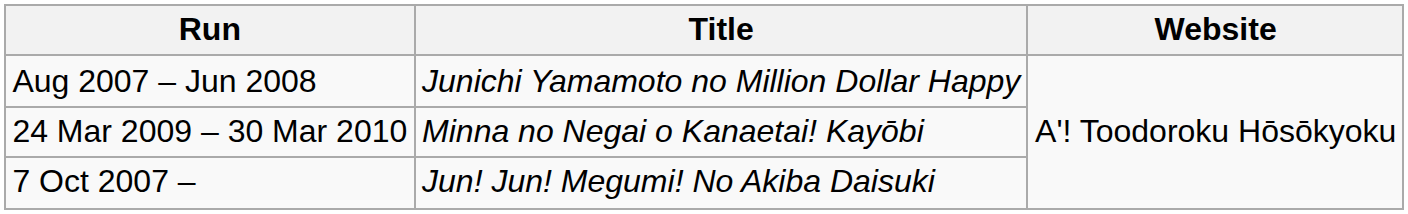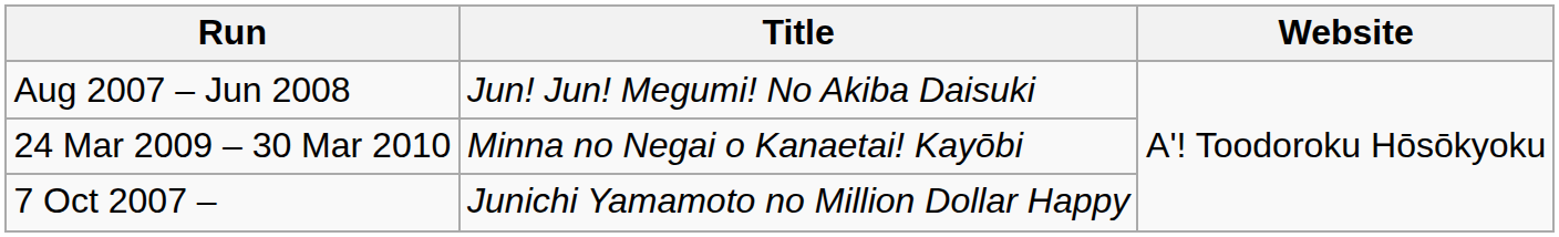 <table class="wikitable">
 <tr>
 <th>Run</th>
 <th>Title</th>
 <th>Website</th>
 </tr>
 <tr>
 <td>Aug 2007 – Jun 2008</td>
-<td><em>Junichi Yamamoto no Million Dollar Happy</em></td>
+<td><em>Jun! Jun! Megumi! No Akiba Daisuki</em></td>
 <td rowspan="3">A'! Toodoroku Hōsōkyoku</td>
 </tr>
 <tr>
 <td>24 Mar 2009 – 30 Mar 2010</td>
 <td><em>Minna no Negai o Kanaetai! Kayōbi</em></td>
 </tr>
 <tr>
 <td>7 Oct 2007 –</td>
-<td><em>Jun! Jun! Megumi! No Akiba Daisuki</em></td>
+<td><em>Junichi Yamamoto no Million Dollar Happy</em></td>
 </tr>
 </table>
